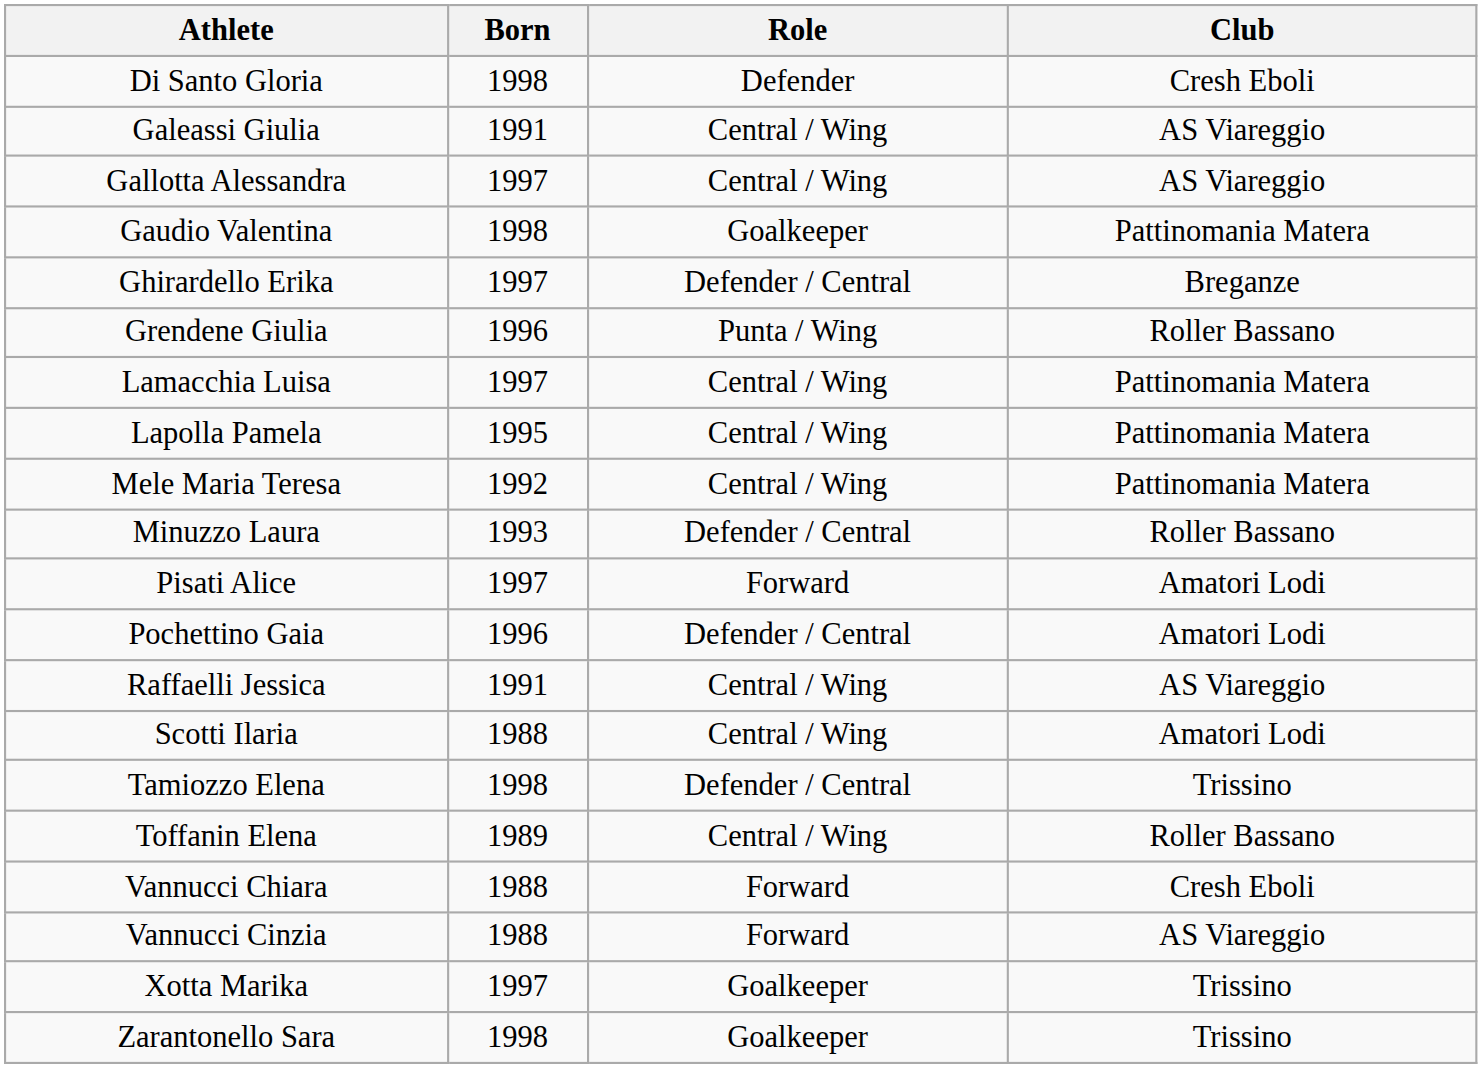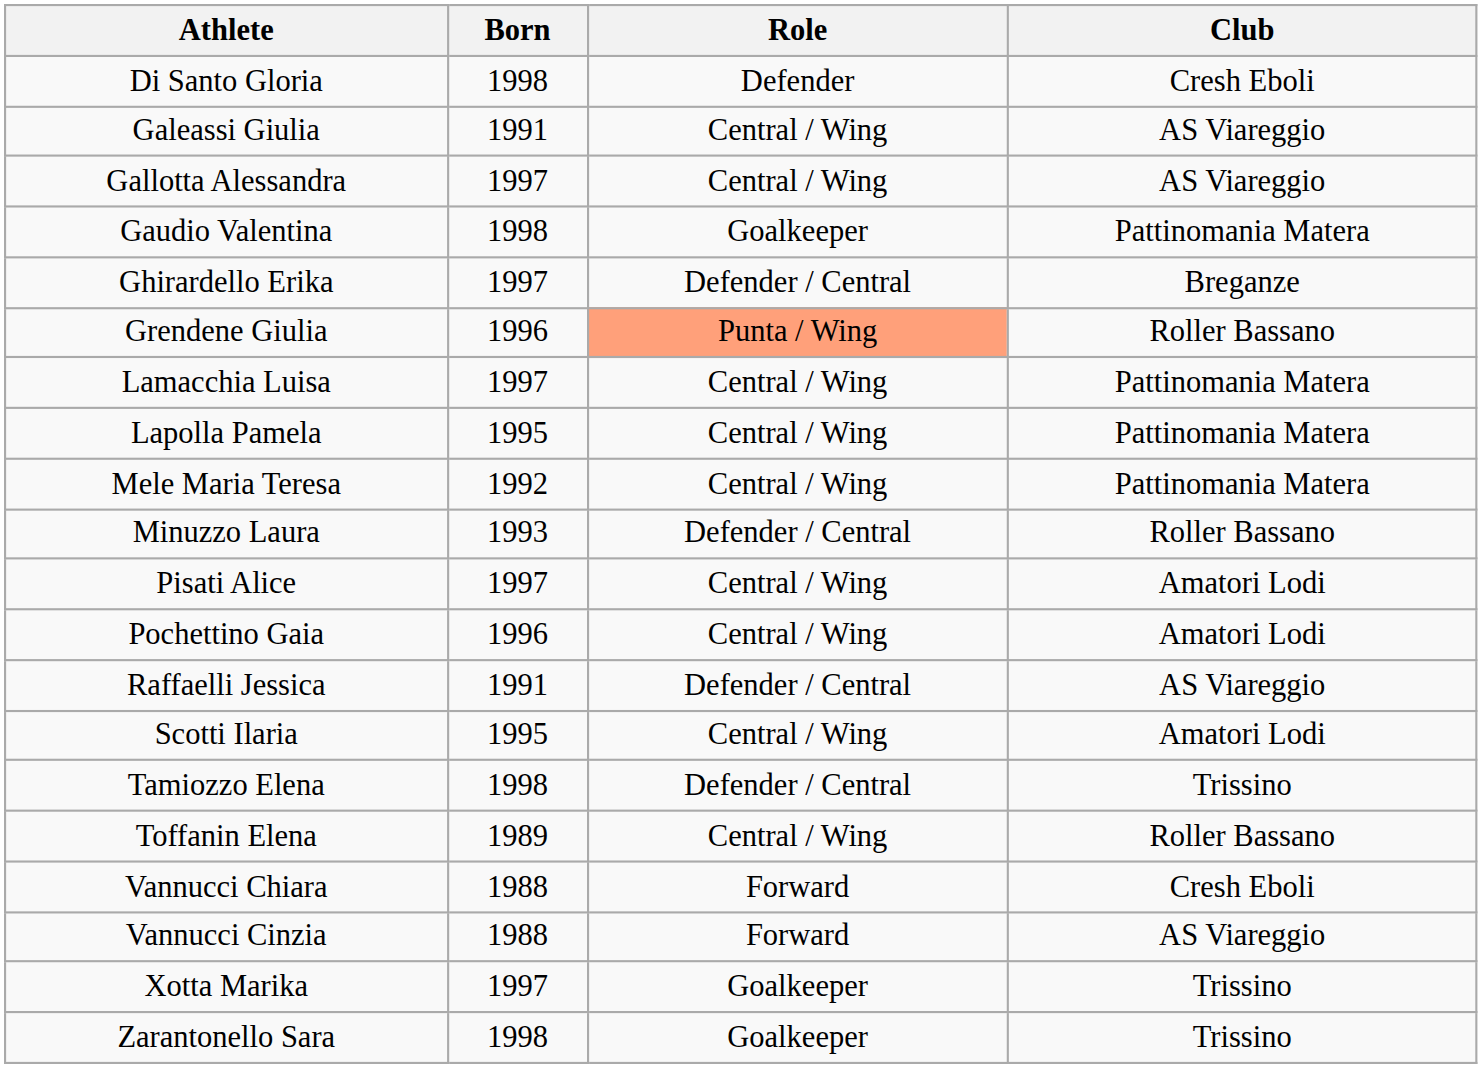 <table class="wikitable" width=55% style="font-size:90%; text-align:center;">
 <tr>
 <th>Athlete</th>
 <th>Born</th>
 <th>Role</th>
 <th>Club</th>
 </tr>
 <tr>
 <td>Di Santo Gloria</td>
 <td>1998</td>
 <td>Defender</td>
 <td>Cresh Eboli</td>
 </tr>
 <tr>
 <td>Galeassi Giulia</td>
 <td>1991</td>
 <td>Central / Wing</td>
 <td>AS Viareggio</td>
 </tr>
 <tr>
 <td>Gallotta Alessandra</td>
 <td>1997</td>
 <td>Central / Wing</td>
 <td>AS Viareggio</td>
 </tr>
 <tr>
 <td>Gaudio Valentina</td>
 <td>1998</td>
 <td>Goalkeeper</td>
 <td>Pattinomania Matera</td>
 </tr>
 <tr>
 <td>Ghirardello Erika</td>
 <td>1997</td>
 <td>Defender / Central</td>
 <td>Breganze</td>
 </tr>
 <tr>
 <td>Grendene Giulia</td>
 <td>1996</td>
-<td>Punta / Wing</td>
+<td style="background: lightsalmon;">Punta / Wing</td>
 <td>Roller Bassano</td>
 </tr>
 <tr>
 <td>Lamacchia Luisa</td>
 <td>1997</td>
 <td>Central / Wing</td>
 <td>Pattinomania Matera</td>
 </tr>
 <tr>
 <td>Lapolla Pamela</td>
 <td>1995</td>
 <td>Central / Wing</td>
 <td>Pattinomania Matera</td>
 </tr>
 <tr>
 <td>Mele Maria Teresa</td>
 <td>1992</td>
 <td>Central / Wing</td>
 <td>Pattinomania Matera</td>
 </tr>
 <tr>
 <td>Minuzzo Laura</td>
 <td>1993</td>
 <td>Defender / Central</td>
 <td>Roller Bassano</td>
 </tr>
 <tr>
 <td>Pisati Alice</td>
 <td>1997</td>
-<td>Forward</td>
+<td>Central / Wing</td>
 <td>Amatori Lodi</td>
 </tr>
 <tr>
 <td>Pochettino Gaia</td>
 <td>1996</td>
-<td>Defender / Central</td>
+<td>Central / Wing</td>
 <td>Amatori Lodi</td>
 </tr>
 <tr>
 <td>Raffaelli Jessica</td>
 <td>1991</td>
-<td>Central / Wing</td>
+<td>Defender / Central</td>
 <td>AS Viareggio</td>
 </tr>
 <tr>
 <td>Scotti Ilaria</td>
-<td>1988</td>
+<td>1995</td>
 <td>Central / Wing</td>
 <td>Amatori Lodi</td>
 </tr>
 <tr>
 <td>Tamiozzo Elena</td>
 <td>1998</td>
 <td>Defender / Central</td>
 <td>Trissino</td>
 </tr>
 <tr>
 <td>Toffanin Elena</td>
 <td>1989</td>
 <td>Central / Wing</td>
 <td>Roller Bassano</td>
 </tr>
 <tr>
 <td>Vannucci Chiara</td>
 <td>1988</td>
 <td>Forward</td>
 <td>Cresh Eboli</td>
 </tr>
 <tr>
 <td>Vannucci Cinzia</td>
 <td>1988</td>
 <td>Forward</td>
 <td>AS Viareggio</td>
 </tr>
 <tr>
 <td>Xotta Marika</td>
 <td>1997</td>
 <td>Goalkeeper</td>
 <td>Trissino</td>
 </tr>
 <tr>
 <td>Zarantonello Sara</td>
 <td>1998</td>
 <td>Goalkeeper</td>
 <td>Trissino</td>
 </tr>
 </table>
